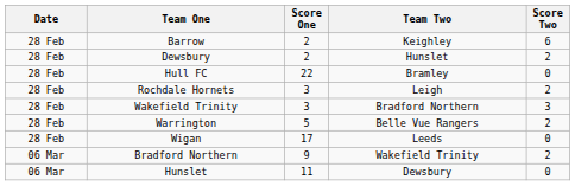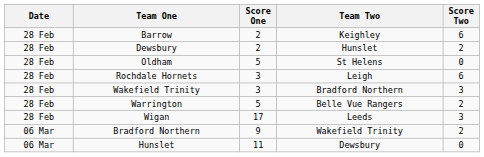 <table class="wikitable" style="text-align: center">
 <tr>
 <th width=100>Date</th>
 <th width=250>Team One</th>
 <th width=50>Score One</th>
 <th width=250>Team Two</th>
 <th width=50>Score Two</th>
 </tr>
 <tr>
 <td>28 Feb</td>
 <td>Barrow</td>
 <td>2</td>
 <td>Keighley</td>
 <td>6</td>
 </tr>
 <tr>
 <td>28 Feb</td>
 <td>Dewsbury</td>
 <td>2</td>
 <td>Hunslet</td>
 <td>2</td>
 </tr>
 <tr>
 <td>28 Feb</td>
-<td>Hull FC</td>
-<td>22</td>
-<td>Bramley</td>
+<td>Oldham</td>
+<td>5</td>
+<td>St Helens</td>
 <td>0</td>
 </tr>
 <tr>
 <td>28 Feb</td>
 <td>Rochdale Hornets</td>
 <td>3</td>
 <td>Leigh</td>
-<td>2</td>
+<td>6</td>
 </tr>
 <tr>
 <td>28 Feb</td>
 <td>Wakefield Trinity</td>
 <td>3</td>
 <td>Bradford Northern</td>
 <td>3</td>
 </tr>
 <tr>
 <td>28 Feb</td>
 <td>Warrington</td>
 <td>5</td>
 <td>Belle Vue Rangers</td>
 <td>2</td>
 </tr>
 <tr>
 <td>28 Feb</td>
 <td>Wigan</td>
 <td>17</td>
 <td>Leeds</td>
-<td>0</td>
+<td>3</td>
 </tr>
 <tr>
 <td>06 Mar</td>
 <td>Bradford Northern</td>
 <td>9</td>
 <td>Wakefield Trinity</td>
 <td>2</td>
 </tr>
 <tr>
 <td>06 Mar</td>
 <td>Hunslet</td>
 <td>11</td>
 <td>Dewsbury</td>
 <td>0</td>
 </tr>
 </table>
